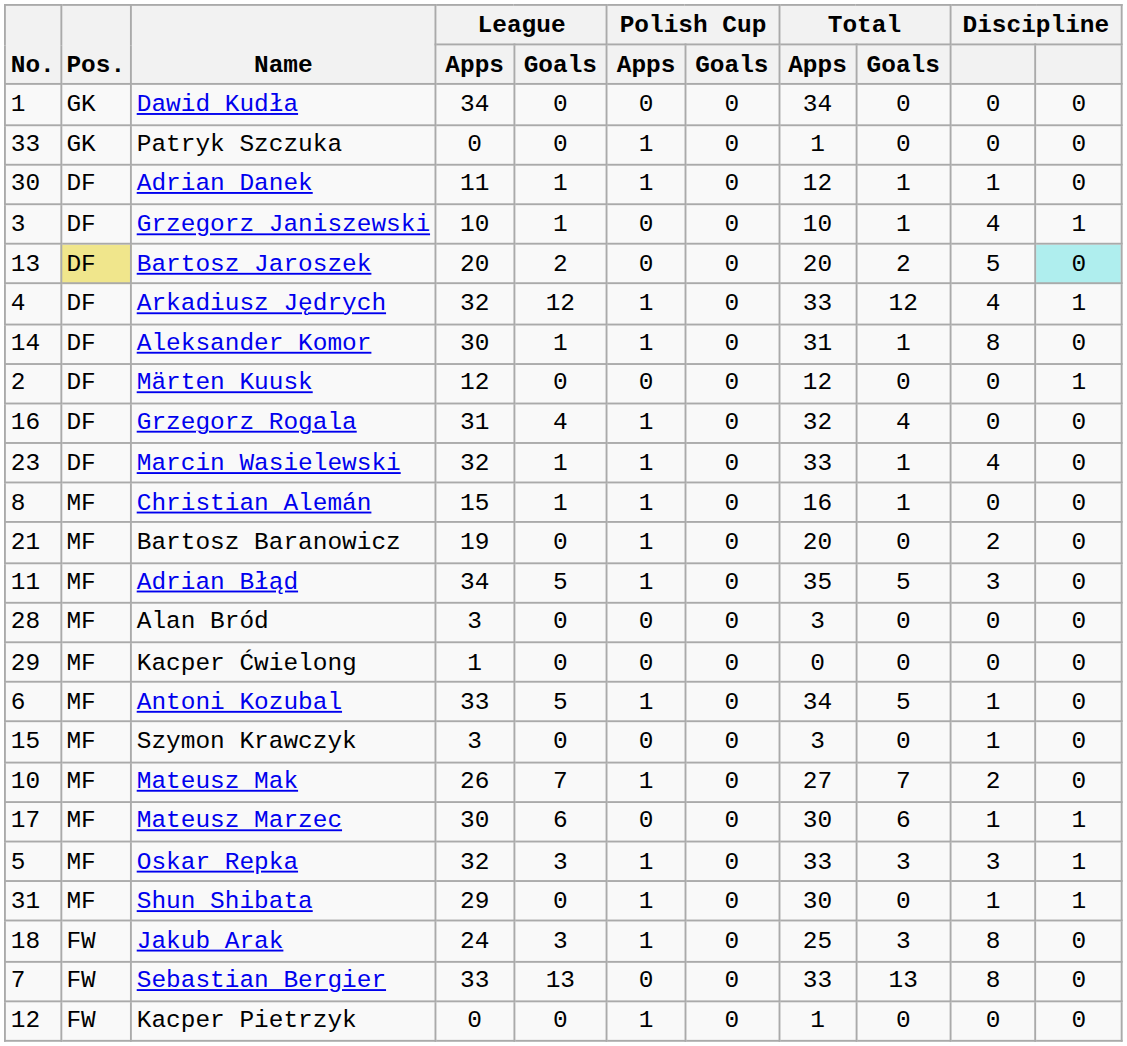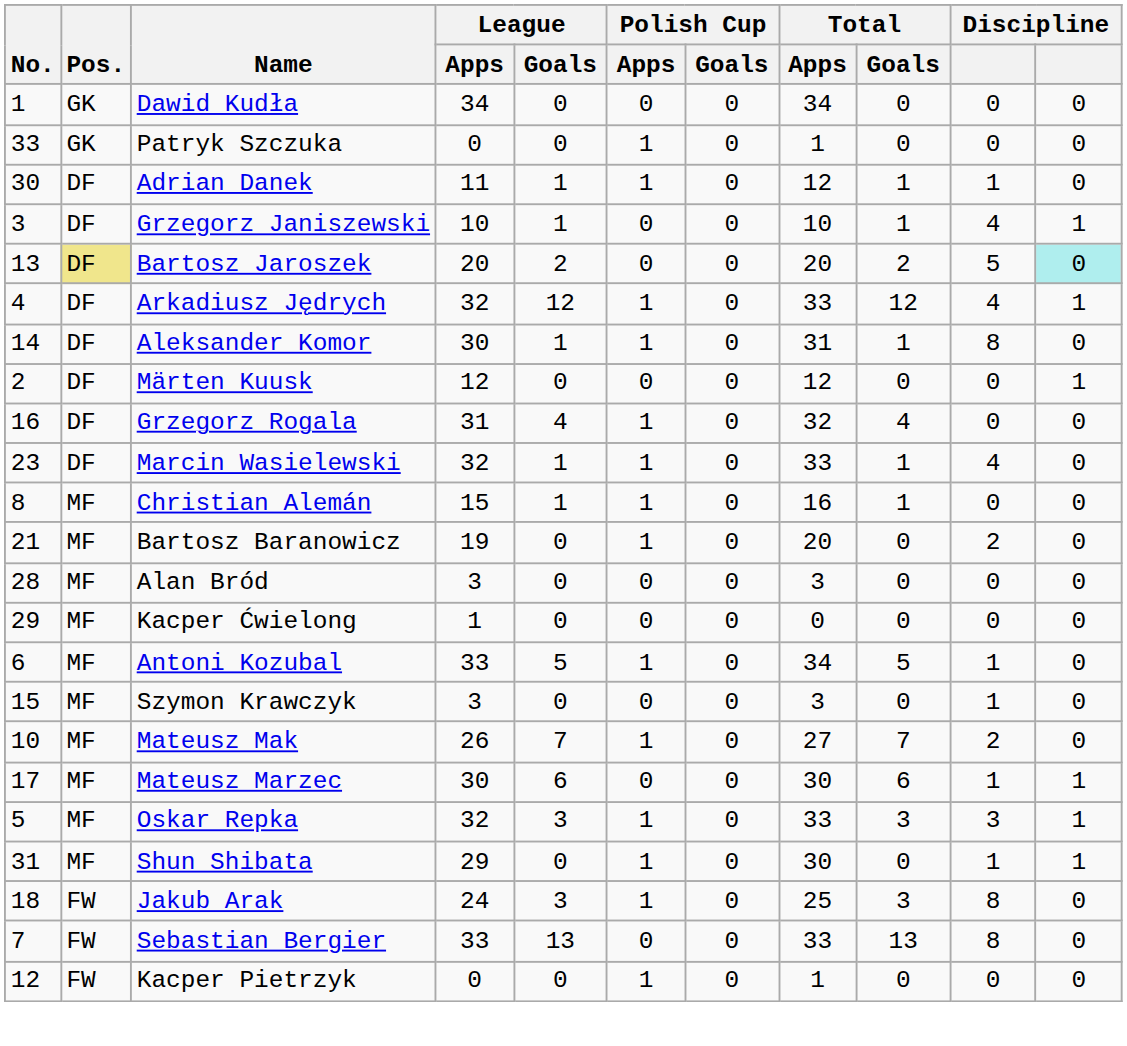 <table class="wikitable sortable" style="text-align:center">
 <tr>
 <th rowspan="2" valign="bottom">No.</th>
 <th rowspan="2" valign="bottom">Pos.</th>
 <th rowspan="2" valign="bottom">Name</th>
 <th colspan="2" width="85">League</th>
 <th colspan="2" width="85">Polish Cup</th>
 <th colspan="2" width="85">Total</th>
 <th colspan="2" width="85">Discipline</th>
 </tr>
 <tr>
 <th>Apps</th>
 <th>Goals</th>
 <th>Apps</th>
 <th>Goals</th>
 <th>Apps</th>
 <th>Goals</th>
 <th></th>
 <th></th>
 </tr>
 <tr>
 <td align="left">1</td>
 <td align="left">GK</td>
 <td align="left"> <a href='#'>Dawid Kudła</a></td>
 <td>34</td>
 <td>0</td>
 <td>0</td>
 <td>0</td>
 <td>34</td>
 <td>0</td>
 <td>0</td>
 <td 0>0</td>
 </tr>
 <tr>
 <td align="left">33</td>
 <td align="left">GK</td>
 <td align="left"> Patryk Szczuka</td>
 <td>0</td>
 <td>0</td>
 <td>1</td>
 <td>0</td>
 <td>1</td>
 <td>0</td>
 <td>0</td>
 <td>0</td>
 </tr>
 <tr>
 <td align="left">30</td>
 <td align="left">DF</td>
 <td align="left"> <a href='#'>Adrian Danek</a></td>
 <td>11</td>
 <td>1</td>
 <td>1</td>
 <td>0</td>
 <td>12</td>
 <td>1</td>
 <td>1</td>
 <td>0</td>
 </tr>
 <tr>
 <td align="left">3</td>
 <td align="left">DF</td>
 <td align="left"> <a href='#'>Grzegorz Janiszewski</a></td>
 <td>10</td>
 <td>1</td>
 <td>0</td>
 <td>0</td>
 <td>10</td>
 <td>1</td>
 <td>4</td>
 <td>1</td>
 </tr>
 <tr>
 <td align="left">13</td>
 <td align="left" style="background: khaki;">DF</td>
 <td align="left"> <a href='#'>Bartosz Jaroszek</a></td>
 <td>20</td>
 <td>2</td>
 <td>0</td>
 <td>0</td>
 <td>20</td>
 <td>2</td>
 <td>5</td>
 <td style="background: paleturquoise;">0</td>
 </tr>
 <tr>
 <td align="left">4</td>
 <td align="left">DF</td>
 <td align="left"> <a href='#'>Arkadiusz Jędrych</a></td>
 <td>32</td>
 <td>12</td>
 <td>1</td>
 <td>0</td>
 <td>33</td>
 <td>12</td>
 <td>4</td>
 <td>1</td>
 </tr>
 <tr>
 <td align="left">14</td>
 <td align="left">DF</td>
 <td align="left"> <a href='#'>Aleksander Komor</a></td>
 <td>30</td>
 <td>1</td>
 <td>1</td>
 <td>0</td>
 <td>31</td>
 <td>1</td>
 <td>8</td>
 <td>0</td>
 </tr>
 <tr>
 <td align="left">2</td>
 <td align="left">DF</td>
 <td align="left"> <a href='#'>Märten Kuusk</a></td>
 <td>12</td>
 <td>0</td>
 <td>0</td>
 <td>0</td>
 <td>12</td>
 <td>0</td>
 <td>0</td>
 <td>1</td>
 </tr>
 <tr>
 <td align="left">16</td>
 <td align="left">DF</td>
 <td align="left"> <a href='#'>Grzegorz Rogala</a></td>
 <td>31</td>
 <td>4</td>
 <td>1</td>
 <td>0</td>
 <td>32</td>
 <td>4</td>
 <td>0</td>
 <td>0</td>
 </tr>
 <tr>
 <td align="left">23</td>
 <td align="left">DF</td>
 <td align="left"> <a href='#'>Marcin Wasielewski</a></td>
 <td>32</td>
 <td>1</td>
 <td>1</td>
 <td>0</td>
 <td>33</td>
 <td>1</td>
 <td>4</td>
 <td>0</td>
 </tr>
 <tr>
 <td align="left">8</td>
 <td align="left">MF</td>
 <td align="left"> <a href='#'>Christian Alemán</a></td>
 <td>15</td>
 <td>1</td>
 <td>1</td>
 <td>0</td>
 <td>16</td>
 <td>1</td>
 <td>0</td>
 <td>0</td>
 </tr>
 <tr>
 <td align="left">21</td>
 <td align="left">MF</td>
 <td align="left"> Bartosz Baranowicz</td>
 <td>19</td>
 <td>0</td>
 <td>1</td>
 <td>0</td>
 <td>20</td>
 <td>0</td>
 <td>2</td>
 <td>0</td>
 </tr>
 <tr>
-<td align="left">11</td>
-<td align="left">MF</td>
-<td align="left"> <a href='#'>Adrian Błąd</a></td>
-<td>34</td>
-<td>5</td>
-<td>1</td>
-<td>0</td>
-<td>35</td>
-<td>5</td>
-<td>3</td>
-<td>0</td>
-</tr>
-<tr>
 <td align="left">28</td>
 <td align="left">MF</td>
 <td align="left"> Alan Bród</td>
 <td>3</td>
 <td>0</td>
 <td>0</td>
 <td>0</td>
 <td>3</td>
 <td>0</td>
 <td>0</td>
 <td>0</td>
 </tr>
 <tr>
 <td align="left">29</td>
 <td align="left">MF</td>
 <td align="left"> Kacper Ćwielong</td>
 <td>1</td>
 <td>0</td>
 <td>0</td>
 <td>0</td>
 <td>0</td>
 <td>0</td>
 <td>0</td>
 <td>0</td>
 </tr>
 <tr>
 <td align="left">6</td>
 <td align="left">MF</td>
 <td align="left"> <a href='#'>Antoni Kozubal</a></td>
 <td>33</td>
 <td>5</td>
 <td>1</td>
 <td>0</td>
 <td>34</td>
 <td>5</td>
 <td>1</td>
 <td>0</td>
 </tr>
 <tr>
 <td align="left">15</td>
 <td align="left">MF</td>
 <td align="left"> Szymon Krawczyk</td>
 <td>3</td>
 <td>0</td>
 <td>0</td>
 <td>0</td>
 <td>3</td>
 <td>0</td>
 <td>1</td>
 <td>0</td>
 </tr>
 <tr>
 <td align="left">10</td>
 <td align="left">MF</td>
 <td align="left"> <a href='#'>Mateusz Mak</a></td>
 <td>26</td>
 <td>7</td>
 <td>1</td>
 <td>0</td>
 <td>27</td>
 <td>7</td>
 <td>2</td>
 <td>0</td>
 </tr>
 <tr>
 <td align="left">17</td>
 <td align="left">MF</td>
 <td align="left"> <a href='#'>Mateusz Marzec</a></td>
 <td>30</td>
 <td>6</td>
 <td>0</td>
 <td>0</td>
 <td>30</td>
 <td>6</td>
 <td>1</td>
 <td>1</td>
 </tr>
 <tr>
 <td align="left">5</td>
 <td align="left">MF</td>
 <td align="left"> <a href='#'>Oskar Repka</a></td>
 <td>32</td>
 <td>3</td>
 <td>1</td>
 <td>0</td>
 <td>33</td>
 <td>3</td>
 <td>3</td>
 <td>1</td>
 </tr>
 <tr>
 <td align="left">31</td>
 <td align="left">MF</td>
 <td align="left"> <a href='#'>Shun Shibata</a></td>
 <td>29</td>
 <td>0</td>
 <td>1</td>
 <td>0</td>
 <td>30</td>
 <td>0</td>
 <td>1</td>
 <td>1</td>
 </tr>
 <tr>
 <td align="left">18</td>
 <td align="left">FW</td>
 <td align="left"> <a href='#'>Jakub Arak</a></td>
 <td>24</td>
 <td>3</td>
 <td>1</td>
 <td>0</td>
 <td>25</td>
 <td>3</td>
 <td>8</td>
 <td>0</td>
 </tr>
 <tr>
 <td align="left">7</td>
 <td align="left">FW</td>
 <td align="left"> <a href='#'>Sebastian Bergier</a></td>
 <td>33</td>
 <td>13</td>
 <td>0</td>
 <td>0</td>
 <td>33</td>
 <td>13</td>
 <td>8</td>
 <td>0</td>
 </tr>
 <tr>
 <td align="left">12</td>
 <td align="left">FW</td>
 <td align="left"> Kacper Pietrzyk</td>
 <td>0</td>
 <td>0</td>
 <td>1</td>
 <td>0</td>
 <td>1</td>
 <td>0</td>
 <td>0</td>
 <td>0</td>
 </tr>
 </table>
